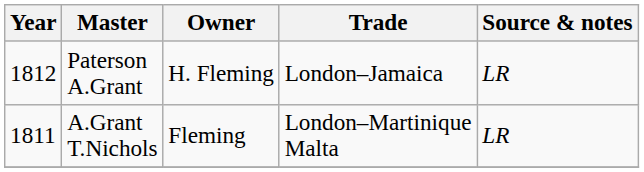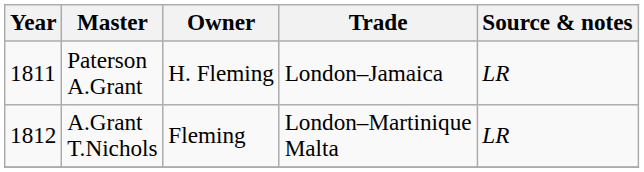 <table class="sortable wikitable">
 <tr>
 <th>Year</th>
 <th>Master</th>
 <th>Owner</th>
 <th>Trade</th>
 <th>Source & notes</th>
 </tr>
 <tr>
-<td>1812</td>
+<td>1811</td>
 <td>Paterson<br>A.Grant</td>
 <td>H. Fleming</td>
 <td>London–Jamaica</td>
 <td><em>LR</em></td>
 </tr>
 <tr>
-<td>1811</td>
+<td>1812</td>
 <td>A.Grant <br>T.Nichols</td>
 <td>Fleming</td>
 <td>London–Martinique<br>Malta</td>
 <td><em>LR</em></td>
 </tr>
 <tr>
 </tr>
 </table>
